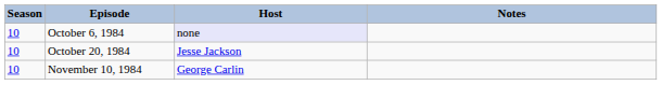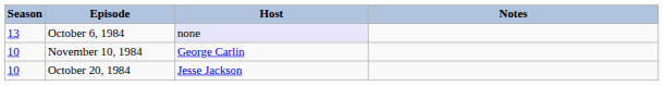 <table class="wikitable" style="width:100%;">
 <tr>
 <th style="background:#B0C4DE;" width="5%">Season</th>
 <th style="background:#B0C4DE;" width="20%">Episode</th>
 <th style="background:#B0C4DE;" width="30%">Host</th>
 <th style="background:#B0C4DE;" width="45%">Notes</th>
 </tr>
 <tr>
-<td><a href='#'>10</a></td>
+<td><a href='#'>13</a></td>
 <td>October 6, 1984</td>
 <td style="background: lavender;">none</td>
+<td></td>
+</tr>
+<tr>
+<td><a href='#'>10</a></td>
+<td>November 10, 1984</td>
+<td><a href='#'>George Carlin</a></td>
 <td></td>
 </tr>
 <tr>
 <td><a href='#'>10</a></td>
 <td>October 20, 1984</td>
 <td><a href='#'>Jesse Jackson</a></td>
 <td></td>
 </tr>
-<tr>
-<td><a href='#'>10</a></td>
-<td>November 10, 1984</td>
-<td><a href='#'>George Carlin</a></td>
-<td></td>
-</tr>
 </table>
